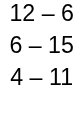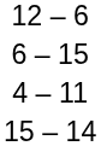 <table style="text-align:center">
 <tr>
 <th width=200></th>
 <th width=100></th>
 <th width=200></th>
 </tr>
 <tr>
 <td align=right><strong></strong></td>
 <td>12 – 6</td>
 <td align=left></td>
 </tr>
 <tr>
 <td align=right></td>
 <td>6 – 15</td>
 <td align=left><strong></strong></td>
 </tr>
 <tr>
 <td align=right></td>
 <td>4 – 11</td>
 <td align=left><strong></strong></td>
 </tr>
+<tr>
+<td align=right><strong></strong></td>
+<td>15 – 14</td>
+<td align=left></td>
+</tr>
 </table>
